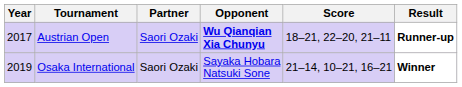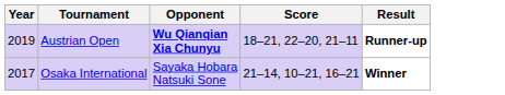 <table class="sortable wikitable" style="font-size: 90%;">
 <tr>
 <th>Year</th>
 <th>Tournament</th>
-<th>Partner</th>
 <th>Opponent</th>
 <th>Score</th>
 <th>Result</th>
 </tr>
 <tr style="background:#D8CEF6">
-<td align="center">2017</td>
+<td align="center">2019</td>
 <td align="left"><a href='#'>Austrian Open</a></td>
-<td align="left"> <a href='#'>Saori Ozaki</a></td>
 <td align="left"><strong> <a href='#'>Wu Qianqian</a><br> <a href='#'>Xia Chunyu</a></strong></td>
 <td align="left">18–21, 22–20, 21–11</td>
 <td style="text-align:left; background:white"> <strong>Runner-up</strong></td>
 </tr>
 <tr style="background:#D8CEF6">
-<td align="center">2019</td>
+<td align="center">2017</td>
 <td align="left"><a href='#'>Osaka International</a></td>
-<td align="left"> Saori Ozaki</td>
 <td align="left"> <a href='#'>Sayaka Hobara</a><br> <a href='#'>Natsuki Sone</a></td>
 <td align="left">21–14, 10–21, 16–21</td>
 <td style="text-align:left; background:white"> <strong>Winner</strong></td>
 </tr>
 </table>
